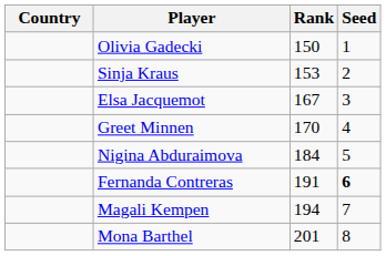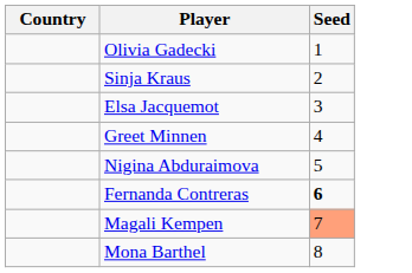 <table class="wikitable">
 <tr>
 <th width="75">Country</th>
 <th width="175">Player</th>
-<th>Rank</th>
 <th>Seed</th>
 </tr>
 <tr>
 <td></td>
 <td><a href='#'>Olivia Gadecki</a></td>
-<td>150</td>
 <td>1</td>
 </tr>
 <tr>
 <td></td>
 <td><a href='#'>Sinja Kraus</a></td>
-<td>153</td>
 <td>2</td>
 </tr>
 <tr>
 <td></td>
 <td><a href='#'>Elsa Jacquemot</a></td>
-<td>167</td>
 <td>3</td>
 </tr>
 <tr>
 <td></td>
 <td><a href='#'>Greet Minnen</a></td>
-<td>170</td>
 <td>4</td>
 </tr>
 <tr>
 <td></td>
 <td><a href='#'>Nigina Abduraimova</a></td>
-<td>184</td>
 <td>5</td>
 </tr>
 <tr>
 <td></td>
 <td><a href='#'>Fernanda Contreras</a></td>
-<td>191</td>
 <td><strong>6</strong></td>
 </tr>
 <tr>
 <td></td>
 <td><a href='#'>Magali Kempen</a></td>
-<td>194</td>
-<td>7</td>
+<td style="background: lightsalmon;">7</td>
 </tr>
 <tr>
 <td></td>
 <td><a href='#'>Mona Barthel</a></td>
-<td>201</td>
 <td>8</td>
 </tr>
 </table>
